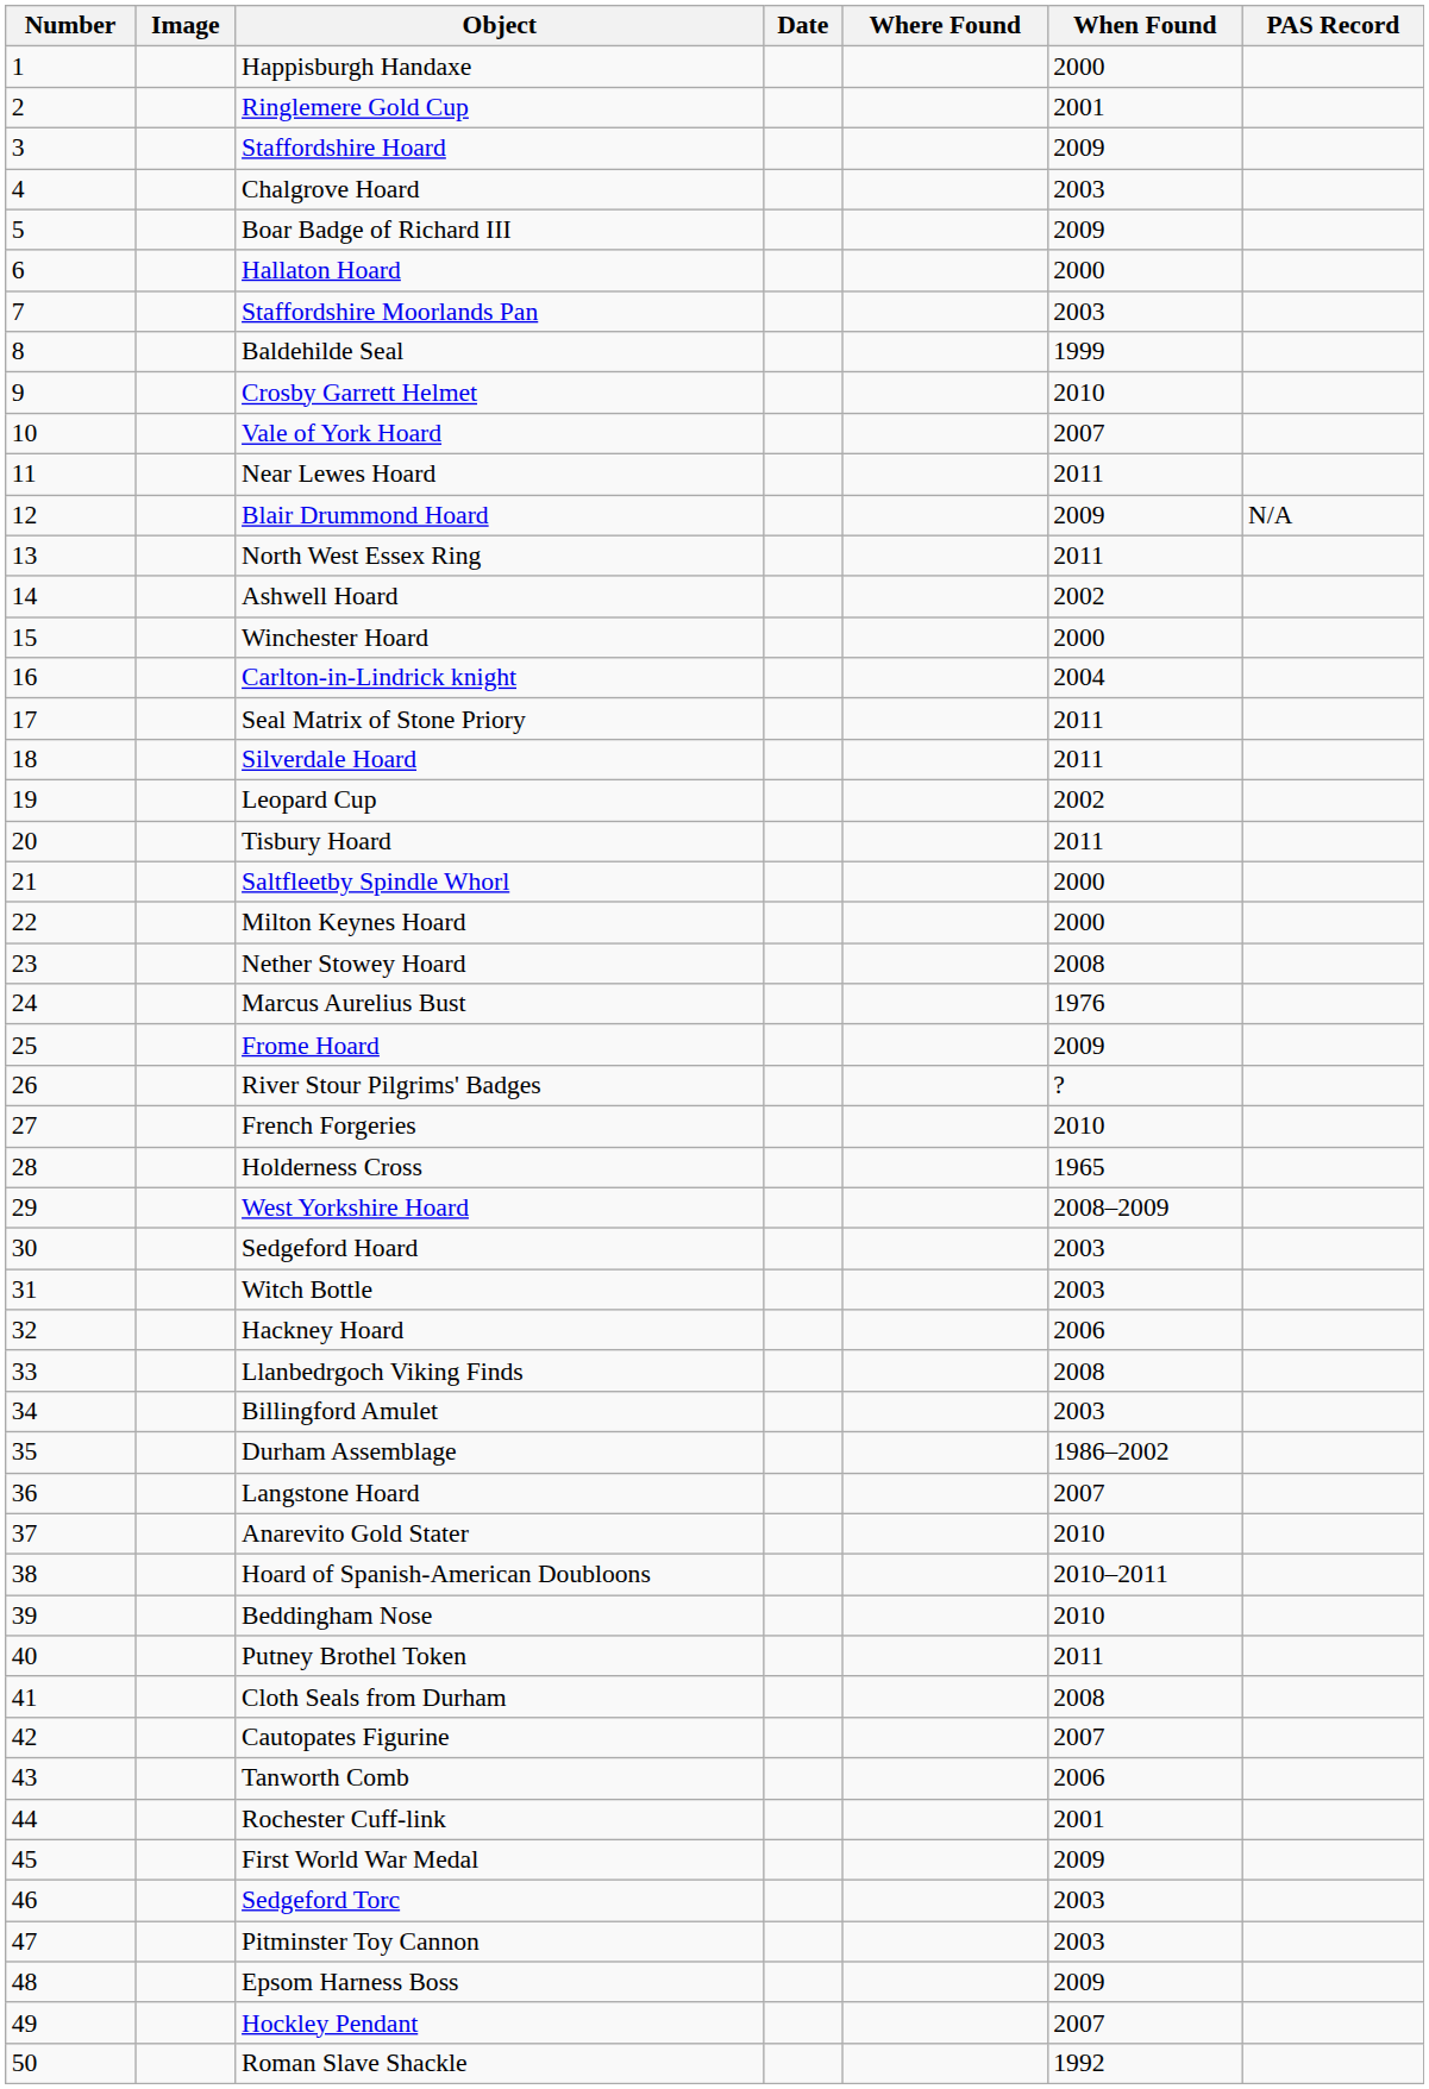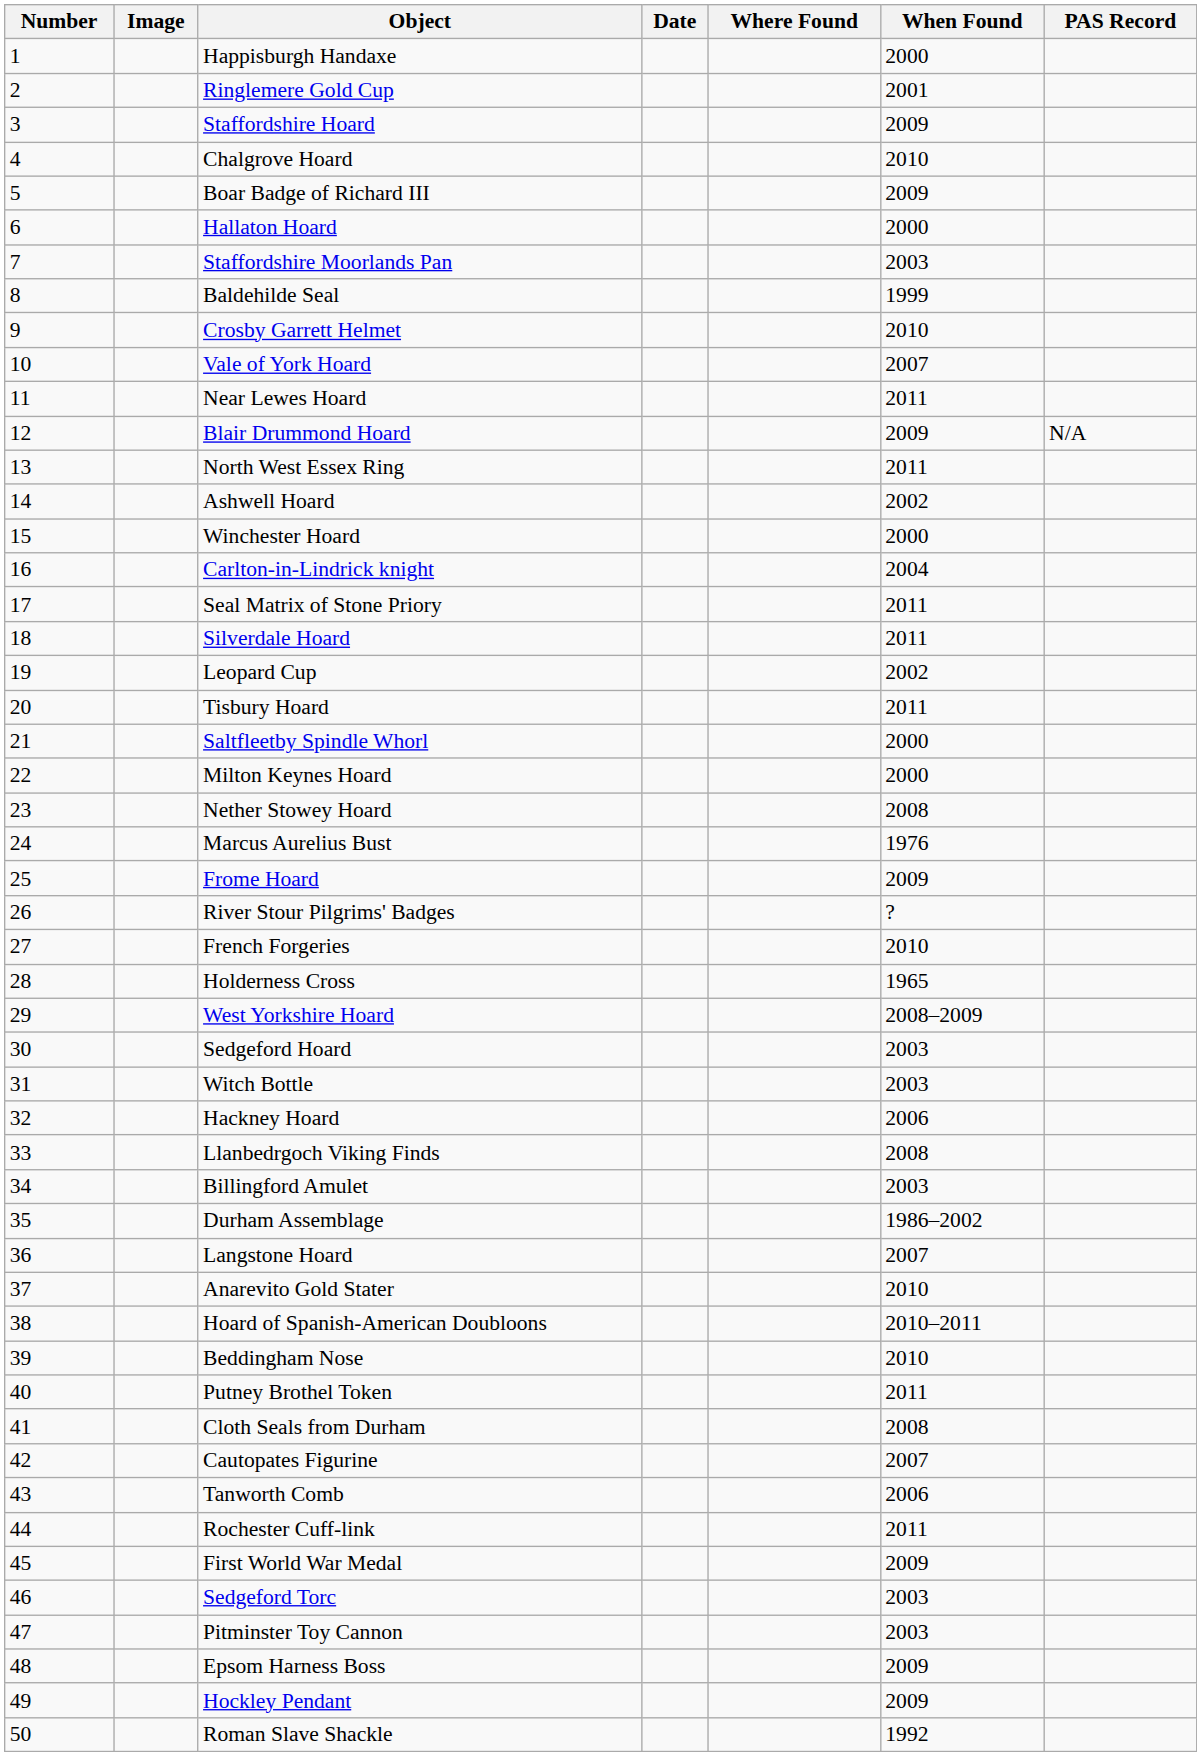 <table class="wikitable sortable" style="width: 100%">
 <tr>
 <th>Number</th>
 <th>Image</th>
 <th>Object</th>
 <th>Date</th>
 <th>Where Found</th>
 <th>When Found</th>
 <th>PAS Record</th>
 </tr>
 <tr>
 <td>1</td>
 <td></td>
 <td>Happisburgh Handaxe</td>
 <td></td>
 <td></td>
 <td>2000</td>
 <td></td>
 </tr>
 <tr>
 <td>2</td>
 <td></td>
 <td><a href='#'>Ringlemere Gold Cup</a></td>
 <td></td>
 <td></td>
 <td>2001</td>
 <td></td>
 </tr>
 <tr>
 <td>3</td>
 <td></td>
 <td><a href='#'>Staffordshire Hoard</a></td>
 <td></td>
 <td></td>
 <td>2009</td>
 <td></td>
 </tr>
 <tr>
 <td>4</td>
 <td></td>
 <td>Chalgrove Hoard</td>
 <td></td>
 <td></td>
-<td>2003</td>
+<td>2010</td>
 <td></td>
 </tr>
 <tr>
 <td>5</td>
 <td></td>
 <td>Boar Badge of Richard III</td>
 <td></td>
 <td></td>
 <td>2009</td>
 <td></td>
 </tr>
 <tr>
 <td>6</td>
 <td></td>
 <td><a href='#'>Hallaton Hoard</a></td>
 <td></td>
 <td></td>
 <td>2000</td>
 <td></td>
 </tr>
 <tr>
 <td>7</td>
 <td></td>
 <td><a href='#'>Staffordshire Moorlands Pan</a></td>
 <td></td>
 <td></td>
 <td>2003</td>
 <td></td>
 </tr>
 <tr>
 <td>8</td>
 <td></td>
 <td>Baldehilde Seal</td>
 <td></td>
 <td></td>
 <td>1999</td>
 <td></td>
 </tr>
 <tr>
 <td>9</td>
 <td></td>
 <td><a href='#'>Crosby Garrett Helmet</a></td>
 <td></td>
 <td></td>
 <td>2010</td>
 <td></td>
 </tr>
 <tr>
 <td>10</td>
 <td></td>
 <td><a href='#'>Vale of York Hoard</a></td>
 <td></td>
 <td></td>
 <td>2007</td>
 <td></td>
 </tr>
 <tr>
 <td>11</td>
 <td></td>
 <td>Near Lewes Hoard</td>
 <td></td>
 <td></td>
 <td>2011</td>
 <td></td>
 </tr>
 <tr>
 <td>12</td>
 <td></td>
 <td><a href='#'>Blair Drummond Hoard</a></td>
 <td></td>
 <td></td>
 <td>2009</td>
 <td>N/A</td>
 </tr>
 <tr>
 <td>13</td>
 <td></td>
 <td>North West Essex Ring</td>
 <td></td>
 <td></td>
 <td>2011</td>
 <td></td>
 </tr>
 <tr>
 <td>14</td>
 <td></td>
 <td>Ashwell Hoard</td>
 <td></td>
 <td></td>
 <td>2002</td>
 <td></td>
 </tr>
 <tr>
 <td>15</td>
 <td></td>
 <td>Winchester Hoard</td>
 <td></td>
 <td></td>
 <td>2000</td>
 <td></td>
 </tr>
 <tr>
 <td>16</td>
 <td></td>
 <td><a href='#'>Carlton-in-Lindrick knight</a></td>
 <td></td>
 <td></td>
 <td>2004</td>
 <td></td>
 </tr>
 <tr>
 <td>17</td>
 <td></td>
 <td>Seal Matrix of Stone Priory</td>
 <td></td>
 <td></td>
 <td>2011</td>
 <td></td>
 </tr>
 <tr>
 <td>18</td>
 <td></td>
 <td><a href='#'>Silverdale Hoard</a></td>
 <td></td>
 <td></td>
 <td>2011</td>
 <td></td>
 </tr>
 <tr>
 <td>19</td>
 <td></td>
 <td>Leopard Cup</td>
 <td></td>
 <td></td>
 <td>2002</td>
 <td></td>
 </tr>
 <tr>
 <td>20</td>
 <td></td>
 <td>Tisbury Hoard</td>
 <td></td>
 <td></td>
 <td>2011</td>
 <td></td>
 </tr>
 <tr>
 <td>21</td>
 <td></td>
 <td><a href='#'>Saltfleetby Spindle Whorl</a></td>
 <td></td>
 <td></td>
 <td>2000</td>
 <td></td>
 </tr>
 <tr>
 <td>22</td>
 <td></td>
 <td>Milton Keynes Hoard</td>
 <td></td>
 <td></td>
 <td>2000</td>
 <td></td>
 </tr>
 <tr>
 <td>23</td>
 <td></td>
 <td>Nether Stowey Hoard</td>
 <td></td>
 <td></td>
 <td>2008</td>
 <td></td>
 </tr>
 <tr>
 <td>24</td>
 <td></td>
 <td>Marcus Aurelius Bust</td>
 <td></td>
 <td></td>
 <td>1976</td>
 <td></td>
 </tr>
 <tr>
 <td>25</td>
 <td></td>
 <td><a href='#'>Frome Hoard</a></td>
 <td></td>
 <td></td>
 <td>2009</td>
 <td></td>
 </tr>
 <tr>
 <td>26</td>
 <td></td>
 <td>River Stour Pilgrims' Badges</td>
 <td></td>
 <td></td>
 <td>?</td>
 <td></td>
 </tr>
 <tr>
 <td>27</td>
 <td></td>
 <td>French Forgeries</td>
 <td></td>
 <td></td>
 <td>2010</td>
 <td></td>
 </tr>
 <tr>
 <td>28</td>
 <td></td>
 <td>Holderness Cross</td>
 <td></td>
 <td></td>
 <td>1965</td>
 <td></td>
 </tr>
 <tr>
 <td>29</td>
 <td></td>
 <td><a href='#'>West Yorkshire Hoard</a></td>
 <td></td>
 <td></td>
 <td>2008–2009</td>
 <td><br></td>
 </tr>
 <tr>
 <td>30</td>
 <td></td>
 <td>Sedgeford Hoard</td>
 <td></td>
 <td></td>
 <td>2003</td>
 <td></td>
 </tr>
 <tr>
 <td>31</td>
 <td></td>
 <td>Witch Bottle</td>
 <td></td>
 <td></td>
 <td>2003</td>
 <td></td>
 </tr>
 <tr>
 <td>32</td>
 <td></td>
 <td>Hackney Hoard</td>
 <td></td>
 <td></td>
 <td>2006</td>
 <td></td>
 </tr>
 <tr>
 <td>33</td>
 <td></td>
 <td>Llanbedrgoch Viking Finds</td>
 <td></td>
 <td></td>
 <td>2008</td>
 <td></td>
 </tr>
 <tr>
 <td>34</td>
 <td></td>
 <td>Billingford Amulet</td>
 <td></td>
 <td></td>
 <td>2003</td>
 <td></td>
 </tr>
 <tr>
 <td>35</td>
 <td></td>
 <td>Durham Assemblage</td>
 <td></td>
 <td></td>
 <td>1986–2002</td>
 <td><br></td>
 </tr>
 <tr>
 <td>36</td>
 <td></td>
 <td>Langstone Hoard</td>
 <td></td>
 <td></td>
 <td>2007</td>
 <td></td>
 </tr>
 <tr>
 <td>37</td>
 <td></td>
 <td>Anarevito Gold Stater</td>
 <td></td>
 <td></td>
 <td>2010</td>
 <td></td>
 </tr>
 <tr>
 <td>38</td>
 <td></td>
 <td>Hoard of Spanish-American Doubloons</td>
 <td></td>
 <td></td>
 <td>2010–2011</td>
 <td></td>
 </tr>
 <tr>
 <td>39</td>
 <td></td>
 <td>Beddingham Nose</td>
 <td></td>
 <td></td>
 <td>2010</td>
 <td></td>
 </tr>
 <tr>
 <td>40</td>
 <td></td>
 <td>Putney Brothel Token</td>
 <td></td>
 <td></td>
 <td>2011</td>
 <td></td>
 </tr>
 <tr>
 <td>41</td>
 <td></td>
 <td>Cloth Seals from Durham</td>
 <td></td>
 <td></td>
 <td>2008</td>
 <td></td>
 </tr>
 <tr>
 <td>42</td>
 <td></td>
 <td>Cautopates Figurine</td>
 <td></td>
 <td></td>
 <td>2007</td>
 <td></td>
 </tr>
 <tr>
 <td>43</td>
 <td></td>
 <td>Tanworth Comb</td>
 <td></td>
 <td></td>
 <td>2006</td>
 <td></td>
 </tr>
 <tr>
 <td>44</td>
 <td></td>
 <td>Rochester Cuff-link</td>
 <td></td>
 <td></td>
-<td>2001</td>
+<td>2011</td>
 <td></td>
 </tr>
 <tr>
 <td>45</td>
 <td></td>
 <td>First World War Medal</td>
 <td></td>
 <td></td>
 <td>2009</td>
 <td></td>
 </tr>
 <tr>
 <td>46</td>
 <td></td>
 <td><a href='#'>Sedgeford Torc</a></td>
 <td></td>
 <td></td>
 <td>2003</td>
 <td></td>
 </tr>
 <tr>
 <td>47</td>
 <td></td>
 <td>Pitminster Toy Cannon</td>
 <td></td>
 <td></td>
 <td>2003</td>
 <td></td>
 </tr>
 <tr>
 <td>48</td>
 <td></td>
 <td>Epsom Harness Boss</td>
 <td></td>
 <td></td>
 <td>2009</td>
 <td></td>
 </tr>
 <tr>
 <td>49</td>
 <td></td>
 <td><a href='#'>Hockley Pendant</a></td>
 <td></td>
 <td></td>
-<td>2007</td>
+<td>2009</td>
 <td></td>
 </tr>
 <tr>
 <td>50</td>
 <td></td>
 <td>Roman Slave Shackle</td>
 <td></td>
 <td></td>
 <td>1992</td>
 <td></td>
 </tr>
 <tr>
 </tr>
 </table>
